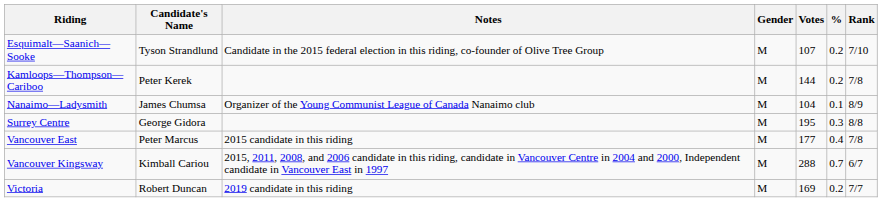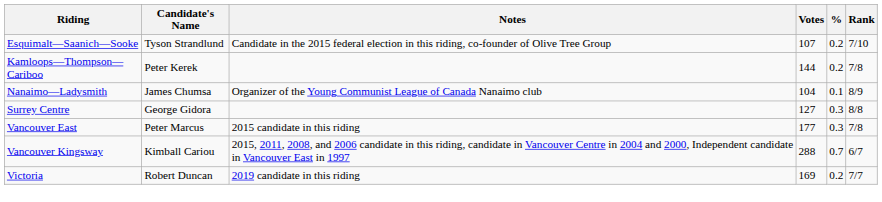 <table class="wikitable">
 <tr>
 <th>Riding<br></th>
 <th>Candidate's Name</th>
 <th>Notes</th>
-<th>Gender</th>
 <th>Votes</th>
 <th>%</th>
 <th>Rank</th>
 </tr>
 <tr>
 <td><a href='#'>Esquimalt—Saanich—Sooke</a></td>
 <td>Tyson Strandlund</td>
 <td>Candidate in the 2015 federal election in this riding, co-founder of Olive Tree Group</td>
-<td>M</td>
 <td>107</td>
 <td>0.2</td>
 <td>7/10</td>
 </tr>
 <tr>
 <td><a href='#'>Kamloops—Thompson—Cariboo</a></td>
 <td>Peter Kerek</td>
 <td></td>
-<td>M</td>
 <td>144</td>
 <td>0.2</td>
 <td>7/8</td>
 </tr>
 <tr>
 <td><a href='#'>Nanaimo—Ladysmith</a></td>
 <td>James Chumsa</td>
 <td>Organizer of the <a href='#'>Young Communist League of Canada</a> Nanaimo club</td>
-<td>M</td>
 <td>104</td>
 <td>0.1</td>
 <td>8/9</td>
 </tr>
 <tr>
 <td><a href='#'>Surrey Centre</a></td>
 <td>George Gidora</td>
 <td></td>
-<td>M</td>
-<td>195</td>
+<td>127</td>
 <td>0.3</td>
 <td>8/8</td>
 </tr>
 <tr>
 <td><a href='#'>Vancouver East</a></td>
 <td>Peter Marcus</td>
 <td>2015 candidate in this riding</td>
-<td>M</td>
 <td>177</td>
-<td>0.4</td>
+<td>0.3</td>
 <td>7/8</td>
 </tr>
 <tr>
 <td><a href='#'>Vancouver Kingsway</a></td>
 <td>Kimball Cariou</td>
 <td>2015, <a href='#'>2011</a>, <a href='#'>2008</a>, and <a href='#'>2006</a> candidate in this riding, candidate in <a href='#'>Vancouver Centre</a> in <a href='#'>2004</a> and <a href='#'>2000</a>, Independent candidate in <a href='#'>Vancouver East</a> in <a href='#'>1997</a></td>
-<td>M</td>
 <td>288</td>
 <td>0.7</td>
 <td>6/7</td>
 </tr>
 <tr>
 <td><a href='#'>Victoria</a></td>
 <td>Robert Duncan</td>
 <td><a href='#'>2019</a> candidate in this riding</td>
-<td>M</td>
 <td>169</td>
 <td>0.2</td>
 <td>7/7</td>
 </tr>
 </table>
